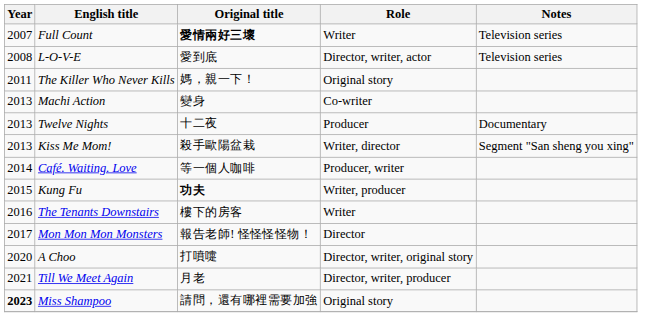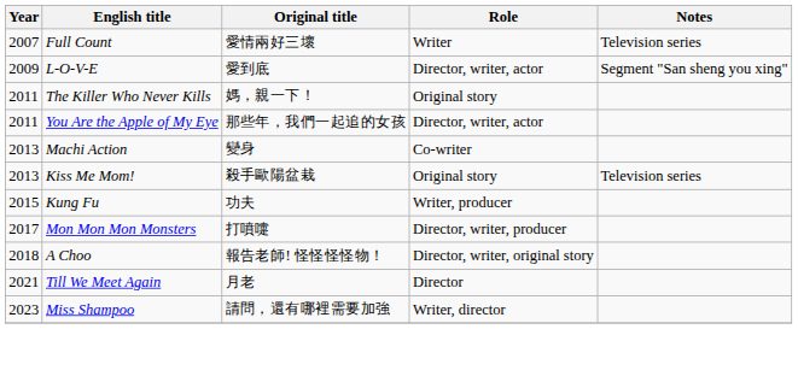 <table class="wikitable sortable">
 <tr>
 <th>Year</th>
 <th>English title</th>
 <th>Original title</th>
 <th>Role</th>
 <th class="unsortable">Notes</th>
 </tr>
 <tr>
 <td>2007</td>
 <td><em>Full Count</em></td>
-<td><strong>愛情兩好三壞</strong></td>
+<td>愛情兩好三壞</td>
 <td>Writer</td>
 <td>Television series</td>
 </tr>
 <tr>
-<td>2008</td>
+<td>2009</td>
 <td><em>L-O-V-E</em></td>
 <td>愛到底</td>
 <td>Director, writer, actor</td>
-<td>Television series</td>
+<td>Segment "San sheng you xing"</td>
 </tr>
 <tr>
 <td>2011</td>
 <td><em>The Killer Who Never Kills</em></td>
 <td>媽，親一下！</td>
 <td>Original story</td>
+<td></td>
+</tr>
+<tr>
+<td>2011</td>
+<td><em><a href='#'>You Are the Apple of My Eye</a></em></td>
+<td>那些年，我們一起追的女孩</td>
+<td>Director, writer, actor</td>
 <td></td>
 </tr>
 <tr>
 <td>2013</td>
 <td><em>Machi Action</em></td>
 <td>變身</td>
 <td>Co-writer</td>
 <td></td>
 </tr>
 <tr>
 <td>2013</td>
-<td><em>Twelve Nights</em></td>
-<td>十二夜</td>
-<td>Producer</td>
-<td>Documentary</td>
-</tr>
-<tr>
-<td>2013</td>
 <td><em>Kiss Me Mom!</em></td>
 <td>殺手歐陽盆栽</td>
-<td>Writer, director</td>
-<td>Segment "San sheng you xing"</td>
-</tr>
-<tr>
-<td>2014</td>
-<td><em><a href='#'>Café. Waiting. Love</a></em></td>
-<td>等一個人咖啡</td>
-<td>Producer, writer</td>
-<td></td>
+<td>Original story</td>
+<td>Television series</td>
 </tr>
 <tr>
 <td>2015</td>
 <td><em>Kung Fu</em></td>
-<td><strong>功夫</strong></td>
+<td>功夫</td>
 <td>Writer, producer</td>
-<td></td>
-</tr>
-<tr>
-<td>2016</td>
-<td><em><a href='#'>The Tenants Downstairs</a></em></td>
-<td>樓下的房客</td>
-<td>Writer</td>
 <td></td>
 </tr>
 <tr>
 <td>2017</td>
 <td><em><a href='#'>Mon Mon Mon Monsters</a></em></td>
-<td>報告老師! 怪怪怪怪物！</td>
-<td>Director</td>
+<td>打噴嚏</td>
+<td>Director, writer, producer</td>
 <td></td>
 </tr>
 <tr>
-<td>2020</td>
+<td>2018</td>
 <td><em>A Choo</em></td>
-<td>打噴嚏</td>
+<td>報告老師! 怪怪怪怪物！</td>
 <td>Director, writer, original story</td>
 <td></td>
 </tr>
 <tr>
 <td>2021</td>
 <td><em><a href='#'>Till We Meet Again</a></em></td>
 <td>月老</td>
-<td>Director, writer, producer</td>
+<td>Director</td>
 <td></td>
 </tr>
 <tr>
-<td><strong>2023</strong></td>
+<td>2023</td>
 <td><em><a href='#'>Miss Shampoo</a></em></td>
 <td>請問，還有哪裡需要加強</td>
-<td>Original story</td>
+<td>Writer, director</td>
 <td></td>
 </tr>
 <tr>
 </tr>
 </table>
